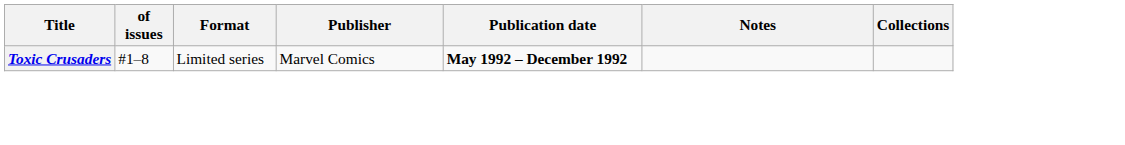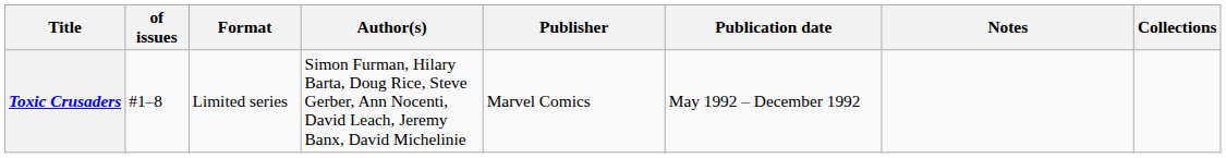 <table class="wikitable">
 <tr>
 <th>Title</th>
 <th style="width:40pt"> of issues</th>
 <th style="width:75pt">Format</th>
+<th style="width:125pt">Author(s)</th>
 <th style="width:125pt">Publisher</th>
 <th style="width:150pt">Publication date</th>
 <th style="width:175pt">Notes</th>
 <th>Collections</th>
 </tr>
 <tr>
 <th><em><a href='#'>Toxic Crusaders</a></em></th>
 <td>#1–8</td>
 <td>Limited series</td>
+<td>Simon Furman, Hilary Barta, Doug Rice, Steve Gerber, Ann Nocenti, David Leach, Jeremy Banx, David Michelinie</td>
 <td>Marvel Comics</td>
-<td><strong>May 1992 – December 1992</strong></td>
+<td>May 1992 – December 1992</td>
 <td></td>
 <td></td>
 </tr>
 </table>
